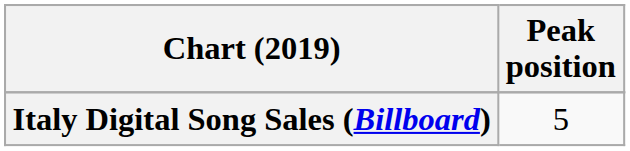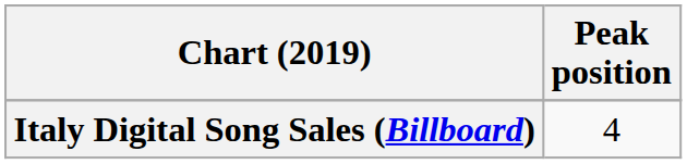 <table class="wikitable unsortable plainrowheaders" style="text-align:center">
 <tr>
 <th scope="col">Chart (2019)</th>
 <th scope="col">Peak<br> position</th>
 </tr>
 <tr>
 </tr>
 <tr>
 <th scope="row">Italy Digital Song Sales (<em><a href='#'>Billboard</a></em>)</th>
-<td>5</td>
+<td>4</td>
 </tr>
 </table>
